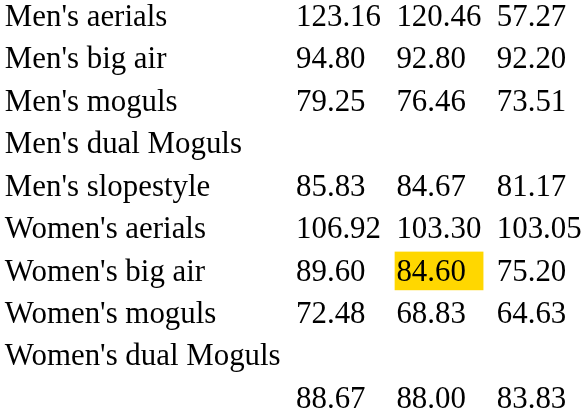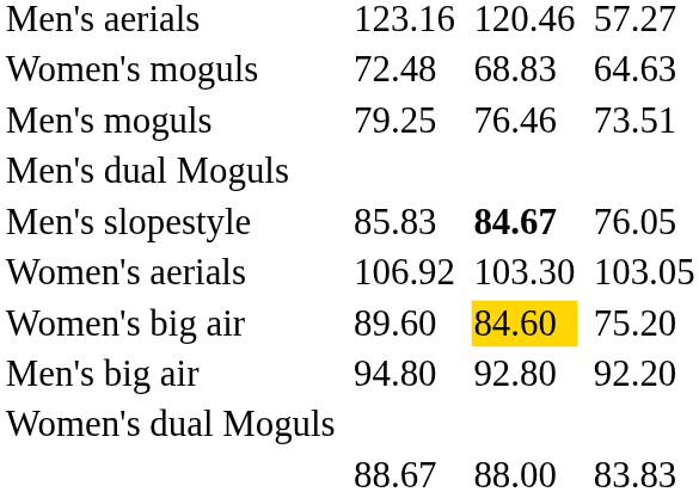 <table>
 <tr>
 <td>Men's aerials</td>
 <td></td>
 <td>123.16</td>
 <td></td>
 <td>120.46</td>
 <td></td>
 <td>57.27</td>
 </tr>
 <tr>
-<td>Men's big air</td>
+<td>Women's moguls</td>
 <td></td>
-<td>94.80</td>
+<td>72.48</td>
 <td></td>
-<td>92.80</td>
+<td>68.83</td>
 <td></td>
-<td>92.20</td>
+<td>64.63</td>
 </tr>
 <tr>
 <td>Men's moguls</td>
 <td></td>
 <td>79.25</td>
 <td></td>
 <td>76.46</td>
 <td></td>
 <td>73.51</td>
 </tr>
 <tr>
 <td>Men's dual Moguls</td>
 <td colspan=2></td>
 <td colspan=2></td>
 <td colspan=2></td>
 </tr>
 <tr>
 <td>Men's slopestyle</td>
 <td></td>
 <td>85.83</td>
 <td></td>
-<td>84.67</td>
+<td><strong>84.67</strong></td>
 <td></td>
-<td>81.17</td>
+<td>76.05</td>
 </tr>
 <tr>
 <td>Women's aerials</td>
 <td></td>
 <td>106.92</td>
 <td></td>
 <td>103.30</td>
 <td></td>
 <td>103.05</td>
 </tr>
 <tr>
 <td>Women's big air</td>
 <td></td>
 <td>89.60</td>
 <td></td>
 <td style="background: gold;">84.60</td>
 <td></td>
 <td>75.20</td>
 </tr>
 <tr>
-<td>Women's moguls</td>
+<td>Men's big air</td>
 <td></td>
-<td>72.48</td>
+<td>94.80</td>
 <td></td>
-<td>68.83</td>
+<td>92.80</td>
 <td></td>
-<td>64.63</td>
+<td>92.20</td>
 </tr>
 <tr>
 <td>Women's dual Moguls</td>
 <td colspan=2></td>
 <td colspan=2></td>
 <td colspan=2></td>
 </tr>
 <tr>
 <td></td>
 <td></td>
 <td>88.67</td>
 <td></td>
 <td>88.00</td>
 <td></td>
 <td>83.83</td>
 </tr>
 <tr>
 <td></td>
 <td colspan=2></td>
 <td colspan=2></td>
 <td colspan=2></td>
 </tr>
 </table>
